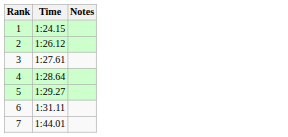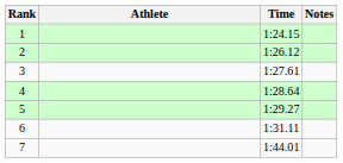 <table class="wikitable" style="text-align:center">
 <tr>
 <th>Rank</th>
+<th Style="width:18em">Athlete</th>
 <th>Time</th>
 <th>Notes</th>
 </tr>
 <tr style="background:#cfc">
 <td>1</td>
+<td style="text-align:left"></td>
 <td>1:24.15</td>
 <td></td>
 </tr>
 <tr style="background:#cfc">
 <td>2</td>
+<td style="text-align:left"></td>
 <td>1:26.12</td>
 <td></td>
 </tr>
 <tr>
 <td>3</td>
+<td style="text-align:left"></td>
 <td>1:27.61</td>
 <td></td>
 </tr>
 <tr style="background:#cfc">
 <td>4</td>
+<td style="text-align:left"></td>
 <td>1:28.64</td>
 <td></td>
 </tr>
 <tr style="background:#cfc">
 <td>5</td>
+<td style="text-align:left"></td>
 <td>1:29.27</td>
 <td></td>
 </tr>
 <tr>
 <td>6</td>
+<td style="text-align:left"></td>
 <td>1:31.11</td>
 <td></td>
 </tr>
 <tr>
 <td>7</td>
+<td style="text-align:left"></td>
 <td>1:44.01</td>
 <td></td>
 </tr>
 </table>
